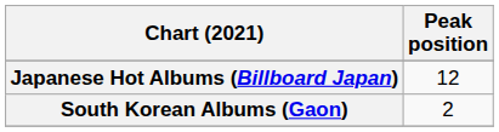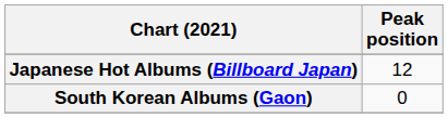 <table class="wikitable sortable plainrowheaders" style="text-align:center">
 <tr>
 <th scope="col">Chart (2021)</th>
 <th scope="col">Peak<br>position</th>
 </tr>
 <tr>
 </tr>
 <tr>
 <th scope="row">Japanese Hot Albums (<em><a href='#'>Billboard Japan</a></em>)</th>
 <td>12</td>
 </tr>
 <tr>
 <th scope="row">South Korean Albums (<a href='#'>Gaon</a>)</th>
-<td>2</td>
+<td>0</td>
 </tr>
 <tr>
 </tr>
 </table>
